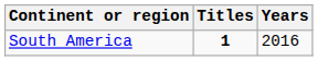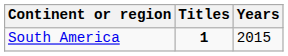 <table class="wikitable" style="font-size: 95%;">
 <tr>
 <th>Continent or region</th>
 <th>Titles</th>
 <th>Years</th>
 </tr>
 <tr>
 <td><a href='#'>South America</a></td>
 <td style="text-align:center;"><strong>1</strong></td>
-<td>2016</td>
+<td>2015</td>
 </tr>
 </table>
